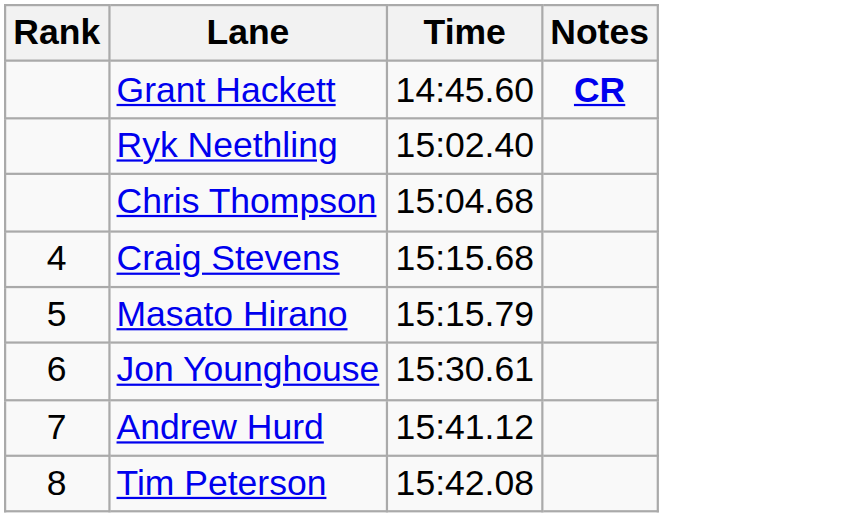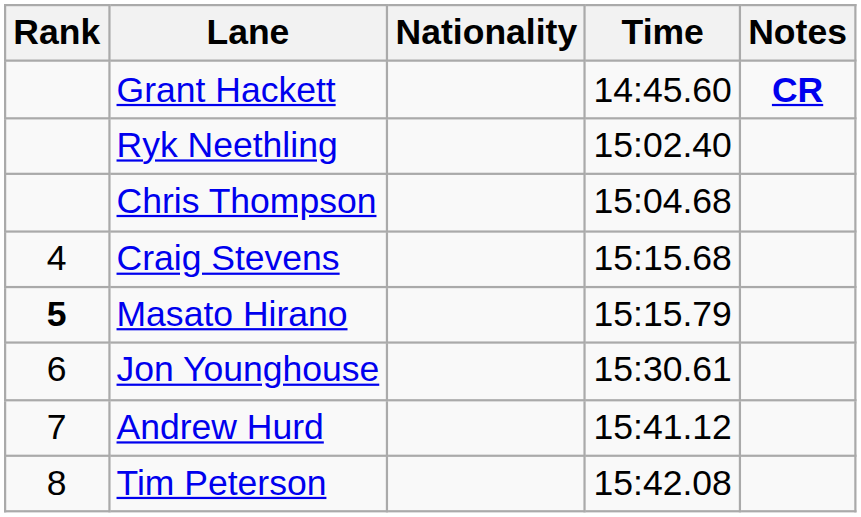 <table class="wikitable sortable" style="text-align:center">
 <tr>
 <th>Rank</th>
 <th>Lane</th>
+<th>Nationality</th>
 <th>Time</th>
 <th>Notes</th>
 </tr>
 <tr>
 <td></td>
 <td align=left><a href='#'>Grant Hackett</a></td>
+<td align=left></td>
 <td>14:45.60</td>
 <td><strong><a href='#'>CR</a></strong></td>
 </tr>
 <tr>
 <td></td>
 <td align=left><a href='#'>Ryk Neethling</a></td>
+<td align=left></td>
 <td>15:02.40</td>
 <td></td>
 </tr>
 <tr>
 <td></td>
 <td align=left><a href='#'>Chris Thompson</a></td>
+<td align=left></td>
 <td>15:04.68</td>
 <td></td>
 </tr>
 <tr>
 <td>4</td>
 <td align=left><a href='#'>Craig Stevens</a></td>
+<td align=left></td>
 <td>15:15.68</td>
 <td></td>
 </tr>
 <tr>
-<td>5</td>
+<td><strong>5</strong></td>
 <td align=left><a href='#'>Masato Hirano</a></td>
+<td align=left></td>
 <td>15:15.79</td>
 <td></td>
 </tr>
 <tr>
 <td>6</td>
 <td align=left><a href='#'>Jon Younghouse</a></td>
+<td align=left></td>
 <td>15:30.61</td>
 <td></td>
 </tr>
 <tr>
 <td>7</td>
 <td align=left><a href='#'>Andrew Hurd</a></td>
+<td align=left></td>
 <td>15:41.12</td>
 <td></td>
 </tr>
 <tr>
 <td>8</td>
 <td align=left><a href='#'>Tim Peterson</a></td>
+<td align=left></td>
 <td>15:42.08</td>
 <td></td>
 </tr>
 </table>
